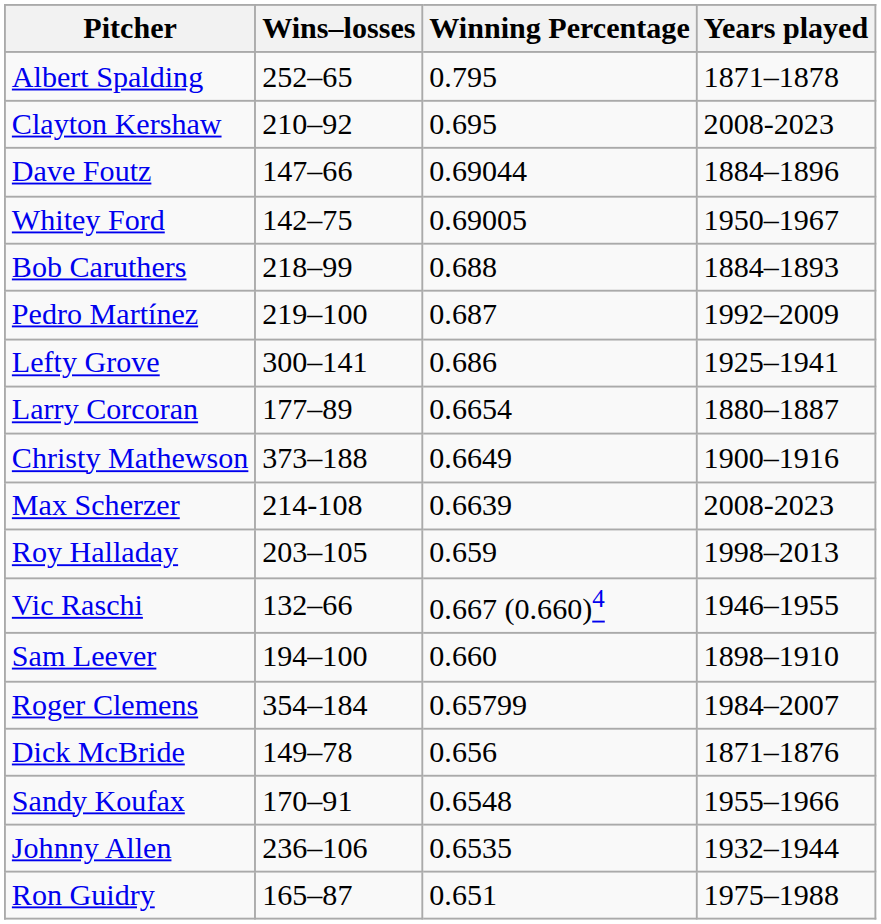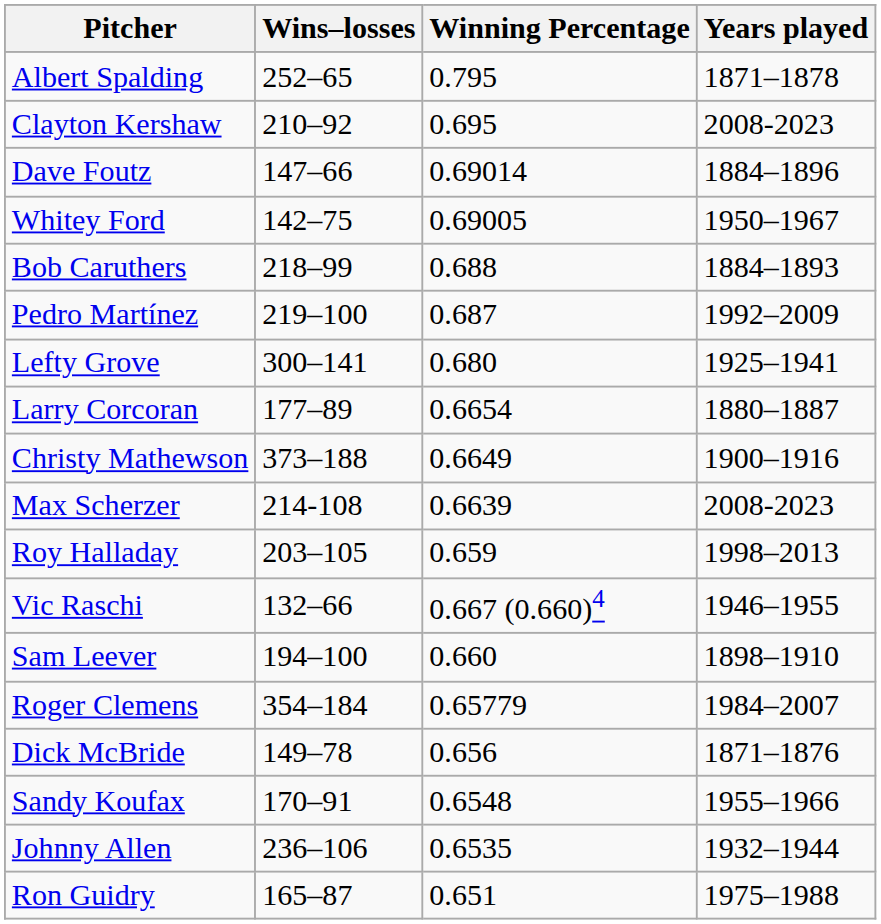 <table class="wikitable">
 <tr>
 <th>Pitcher</th>
 <th>Wins–losses</th>
 <th>Winning Percentage</th>
 <th>Years played</th>
 </tr>
 <tr>
 <td><a href='#'>Albert Spalding</a></td>
 <td>252–65</td>
 <td>0.795</td>
 <td>1871–1878</td>
 </tr>
 <tr>
 <td><a href='#'>Clayton Kershaw</a></td>
 <td>210–92</td>
 <td>0.695</td>
 <td>2008-2023</td>
 </tr>
 <tr>
 <td><a href='#'>Dave Foutz</a></td>
 <td>147–66</td>
-<td>0.69044</td>
+<td>0.69014</td>
 <td>1884–1896</td>
 </tr>
 <tr>
 <td><a href='#'>Whitey Ford</a></td>
 <td>142–75</td>
 <td>0.69005</td>
 <td>1950–1967</td>
 </tr>
 <tr>
 <td><a href='#'>Bob Caruthers</a></td>
 <td>218–99</td>
 <td>0.688</td>
 <td>1884–1893</td>
 </tr>
 <tr>
 <td><a href='#'>Pedro Martínez</a></td>
 <td>219–100</td>
 <td>0.687</td>
 <td>1992–2009</td>
 </tr>
 <tr>
 <td><a href='#'>Lefty Grove</a></td>
 <td>300–141</td>
-<td>0.686</td>
+<td>0.680</td>
 <td>1925–1941</td>
 </tr>
 <tr>
 <td><a href='#'>Larry Corcoran</a></td>
 <td>177–89</td>
 <td>0.6654</td>
 <td>1880–1887</td>
 </tr>
 <tr>
 <td><a href='#'>Christy Mathewson</a></td>
 <td>373–188</td>
 <td>0.6649</td>
 <td>1900–1916</td>
 </tr>
 <tr>
 <td><a href='#'>Max Scherzer</a></td>
 <td>214-108</td>
 <td>0.6639</td>
 <td>2008-2023</td>
 </tr>
 <tr>
 <td><a href='#'>Roy Halladay</a></td>
 <td>203–105</td>
 <td>0.659</td>
 <td>1998–2013</td>
 </tr>
 <tr>
 <td><a href='#'>Vic Raschi</a></td>
 <td>132–66</td>
 <td>0.667 (0.660)<a href='#'><sup>4</sup></a></td>
 <td>1946–1955</td>
 </tr>
 <tr>
 <td><a href='#'>Sam Leever</a></td>
 <td>194–100</td>
 <td>0.660</td>
 <td>1898–1910</td>
 </tr>
 <tr>
 <td><a href='#'>Roger Clemens</a></td>
 <td>354–184</td>
-<td>0.65799</td>
+<td>0.65779</td>
 <td>1984–2007</td>
 </tr>
 <tr>
 <td><a href='#'>Dick McBride</a></td>
 <td>149–78</td>
 <td>0.656</td>
 <td>1871–1876</td>
 </tr>
 <tr>
 <td><a href='#'>Sandy Koufax</a></td>
 <td>170–91</td>
 <td>0.6548</td>
 <td>1955–1966</td>
 </tr>
 <tr>
 <td><a href='#'>Johnny Allen</a></td>
 <td>236–106</td>
 <td>0.6535</td>
 <td>1932–1944</td>
 </tr>
 <tr>
 <td><a href='#'>Ron Guidry</a></td>
 <td>165–87</td>
 <td>0.651</td>
 <td>1975–1988</td>
 </tr>
 </table>
